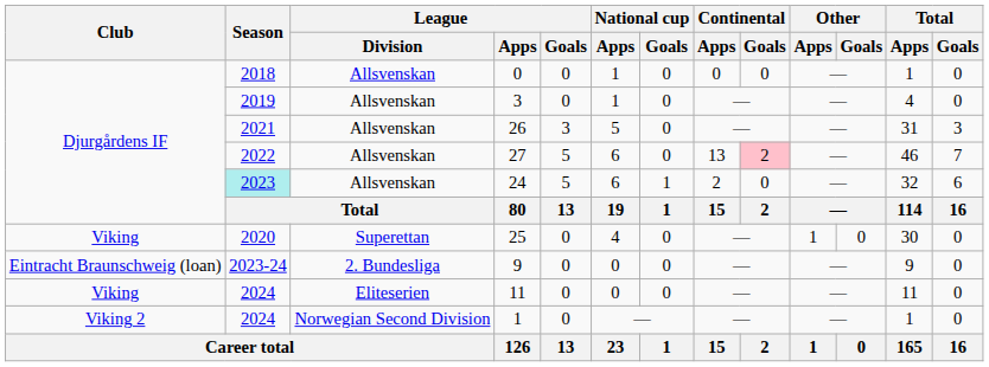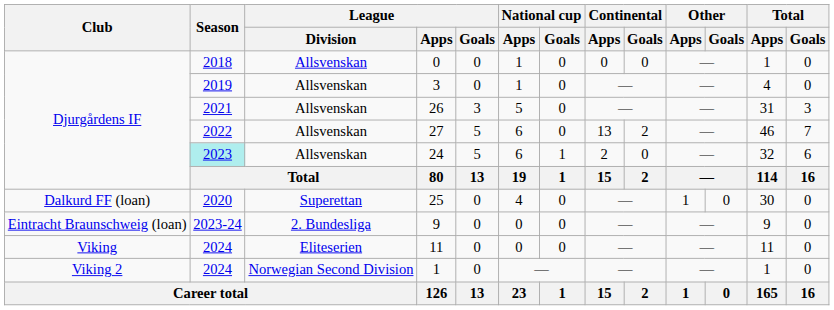 <table class="wikitable" style="text-align: center;">
 <tr>
 <th rowspan="2">Club</th>
 <th rowspan="2">Season</th>
 <th colspan="3">League</th>
 <th colspan="2">National cup</th>
 <th colspan="2">Continental</th>
 <th colspan="2">Other</th>
 <th colspan="2">Total</th>
 </tr>
 <tr>
 <th>Division</th>
 <th>Apps</th>
 <th>Goals</th>
 <th>Apps</th>
 <th>Goals</th>
 <th>Apps</th>
 <th>Goals</th>
 <th>Apps</th>
 <th>Goals</th>
 <th>Apps</th>
 <th>Goals</th>
 </tr>
 <tr>
 <td rowspan="6"><a href='#'>Djurgårdens IF</a></td>
 <td><a href='#'>2018</a></td>
 <td><a href='#'>Allsvenskan</a></td>
 <td>0</td>
 <td>0</td>
 <td>1</td>
 <td>0</td>
 <td>0</td>
 <td>0</td>
 <td colspan="2">—</td>
 <td>1</td>
 <td>0</td>
 </tr>
 <tr>
 <td><a href='#'>2019</a></td>
 <td>Allsvenskan</td>
 <td>3</td>
 <td>0</td>
 <td>1</td>
 <td>0</td>
 <td colspan="2">—</td>
 <td colspan="2">—</td>
 <td>4</td>
 <td>0</td>
 </tr>
 <tr>
 <td><a href='#'>2021</a></td>
 <td>Allsvenskan</td>
 <td>26</td>
 <td>3</td>
 <td>5</td>
 <td>0</td>
 <td colspan="2">—</td>
 <td colspan="2">—</td>
 <td>31</td>
 <td>3</td>
 </tr>
 <tr>
 <td><a href='#'>2022</a></td>
 <td>Allsvenskan</td>
 <td>27</td>
 <td>5</td>
 <td>6</td>
 <td>0</td>
 <td>13</td>
-<td style="background: pink;">2</td>
+<td>2</td>
 <td colspan="2">—</td>
 <td>46</td>
 <td>7</td>
 </tr>
 <tr>
 <td style="background: paleturquoise;"><a href='#'>2023</a></td>
 <td>Allsvenskan</td>
 <td>24</td>
 <td>5</td>
 <td>6</td>
 <td>1</td>
 <td>2</td>
 <td>0</td>
 <td colspan="2">—</td>
 <td>32</td>
 <td>6</td>
 </tr>
 <tr>
 <th colspan="2">Total</th>
 <th>80</th>
 <th>13</th>
 <th>19</th>
 <th>1</th>
 <th>15</th>
 <th>2</th>
 <th colspan="2">—</th>
 <th>114</th>
 <th>16</th>
 </tr>
 <tr>
-<td><a href='#'>Viking</a></td>
+<td><a href='#'>Dalkurd FF</a> (loan)</td>
 <td><a href='#'>2020</a></td>
 <td><a href='#'>Superettan</a></td>
 <td>25</td>
 <td>0</td>
 <td>4</td>
 <td>0</td>
 <td colspan="2">—</td>
 <td>1</td>
 <td>0</td>
 <td>30</td>
 <td>0</td>
 </tr>
 <tr>
 <td><a href='#'>Eintracht Braunschweig</a> (loan)</td>
 <td><a href='#'>2023-24</a></td>
 <td><a href='#'>2. Bundesliga</a></td>
 <td>9</td>
 <td>0</td>
 <td>0</td>
 <td>0</td>
 <td colspan="2">—</td>
 <td colspan="2">—</td>
 <td>9</td>
 <td>0</td>
 </tr>
 <tr>
 <td><a href='#'>Viking</a></td>
 <td><a href='#'>2024</a></td>
 <td><a href='#'>Eliteserien</a></td>
 <td>11</td>
 <td>0</td>
 <td>0</td>
 <td>0</td>
 <td colspan="2">—</td>
 <td colspan="2">—</td>
 <td>11</td>
 <td>0</td>
 </tr>
 <tr>
 <td><a href='#'>Viking 2</a></td>
 <td><a href='#'>2024</a></td>
 <td><a href='#'>Norwegian Second Division</a></td>
 <td>1</td>
 <td>0</td>
 <td colspan="2">—</td>
 <td colspan="2">—</td>
 <td colspan="2">—</td>
 <td>1</td>
 <td>0</td>
 </tr>
 <tr>
 <th colspan="3">Career total</th>
 <th>126</th>
 <th>13</th>
 <th>23</th>
 <th>1</th>
 <th>15</th>
 <th>2</th>
 <th>1</th>
 <th>0</th>
 <th>165</th>
 <th>16</th>
 </tr>
 </table>
